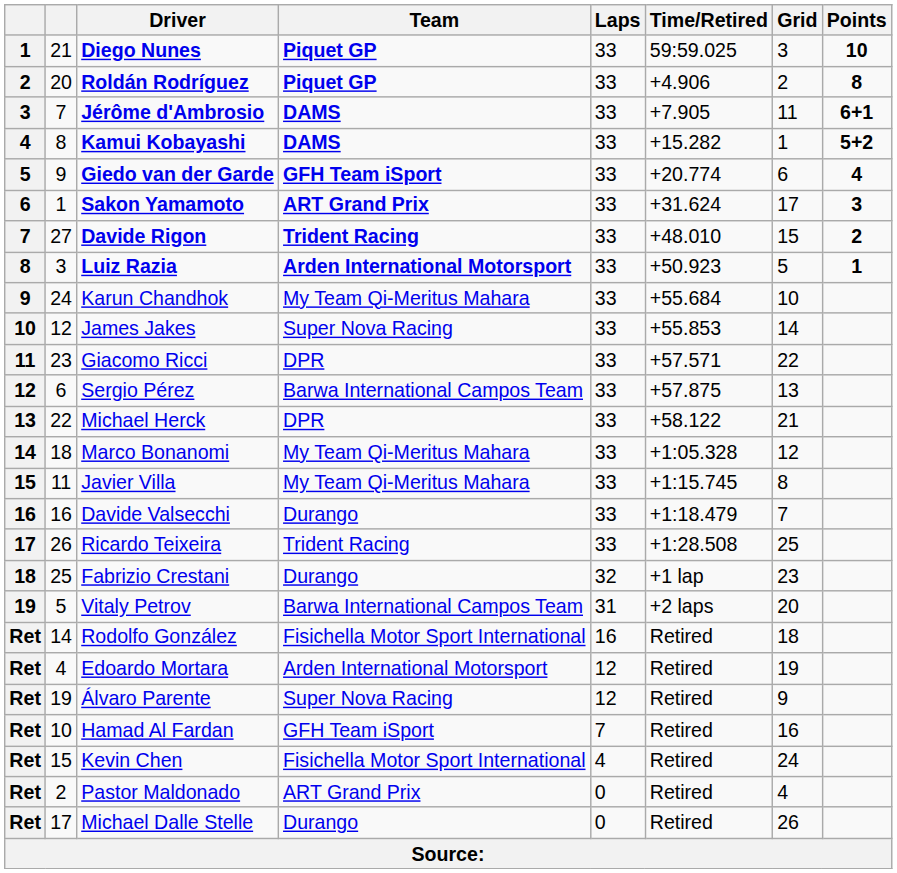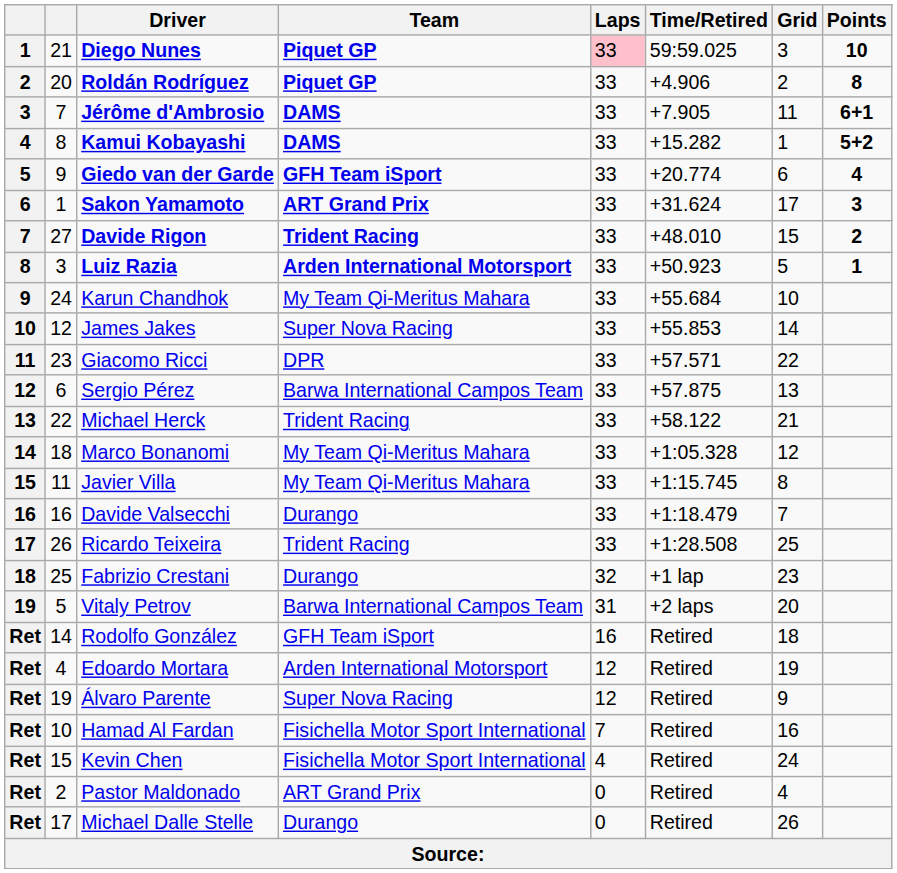 <table class="wikitable" style="font-size: 85%">
 <tr>
 <th></th>
 <th></th>
 <th>Driver</th>
 <th>Team</th>
 <th>Laps</th>
 <th>Time/Retired</th>
 <th>Grid</th>
 <th>Points</th>
 </tr>
 <tr>
 <th>1</th>
 <td align="center">21</td>
 <td> <strong><a href='#'>Diego Nunes</a></strong></td>
 <td><strong><a href='#'>Piquet GP</a></strong></td>
-<td>33</td>
+<td style="background: pink;">33</td>
 <td>59:59.025</td>
 <td>3</td>
 <td align="center"><strong>10</strong></td>
 </tr>
 <tr>
 <th>2</th>
 <td align="center">20</td>
 <td> <strong><a href='#'>Roldán Rodríguez</a></strong></td>
 <td><strong><a href='#'>Piquet GP</a></strong></td>
 <td>33</td>
 <td>+4.906</td>
 <td>2</td>
 <td align="center"><strong>8</strong></td>
 </tr>
 <tr>
 <th>3</th>
 <td align="center">7</td>
 <td> <strong><a href='#'>Jérôme d'Ambrosio</a></strong></td>
 <td><strong><a href='#'>DAMS</a></strong></td>
 <td>33</td>
 <td>+7.905</td>
 <td>11</td>
 <td align="center"><strong>6+1</strong></td>
 </tr>
 <tr>
 <th>4</th>
 <td align="center">8</td>
 <td> <strong><a href='#'>Kamui Kobayashi</a></strong></td>
 <td><strong><a href='#'>DAMS</a></strong></td>
 <td>33</td>
 <td>+15.282</td>
 <td>1</td>
 <td align="center"><strong>5+2</strong></td>
 </tr>
 <tr>
 <th>5</th>
 <td align="center">9</td>
 <td> <strong><a href='#'>Giedo van der Garde</a></strong></td>
 <td><strong><a href='#'>GFH Team iSport</a></strong></td>
 <td>33</td>
 <td>+20.774</td>
 <td>6</td>
 <td align="center"><strong>4</strong></td>
 </tr>
 <tr>
 <th>6</th>
 <td align="center">1</td>
 <td> <strong><a href='#'>Sakon Yamamoto</a></strong></td>
 <td><strong><a href='#'>ART Grand Prix</a></strong></td>
 <td>33</td>
 <td>+31.624</td>
 <td>17</td>
 <td align="center"><strong>3</strong></td>
 </tr>
 <tr>
 <th>7</th>
 <td align="center">27</td>
 <td> <strong><a href='#'>Davide Rigon</a></strong></td>
 <td><strong><a href='#'>Trident Racing</a></strong></td>
 <td>33</td>
 <td>+48.010</td>
 <td>15</td>
 <td align="center"><strong>2</strong></td>
 </tr>
 <tr>
 <th>8</th>
 <td align="center">3</td>
 <td> <strong><a href='#'>Luiz Razia</a></strong></td>
 <td><strong><a href='#'>Arden International Motorsport</a></strong></td>
 <td>33</td>
 <td>+50.923</td>
 <td>5</td>
 <td align="center"><strong>1</strong></td>
 </tr>
 <tr>
 <th>9</th>
 <td align="center">24</td>
 <td> <a href='#'>Karun Chandhok</a></td>
 <td><a href='#'>My Team Qi-Meritus Mahara</a></td>
 <td>33</td>
 <td>+55.684</td>
 <td>10</td>
 <td></td>
 </tr>
 <tr>
 <th>10</th>
 <td align="center">12</td>
 <td> <a href='#'>James Jakes</a></td>
 <td><a href='#'>Super Nova Racing</a></td>
 <td>33</td>
 <td>+55.853</td>
 <td>14</td>
 <td></td>
 </tr>
 <tr>
 <th>11</th>
 <td align="center">23</td>
 <td> <a href='#'>Giacomo Ricci</a></td>
 <td><a href='#'>DPR</a></td>
 <td>33</td>
 <td>+57.571</td>
 <td>22</td>
 <td></td>
 </tr>
 <tr>
 <th>12</th>
 <td align="center">6</td>
 <td> <a href='#'>Sergio Pérez</a></td>
 <td><a href='#'>Barwa International Campos Team</a></td>
 <td>33</td>
 <td>+57.875</td>
 <td>13</td>
 <td></td>
 </tr>
 <tr>
 <th>13</th>
 <td align="center">22</td>
 <td> <a href='#'>Michael Herck</a></td>
-<td><a href='#'>DPR</a></td>
+<td><a href='#'>Trident Racing</a></td>
 <td>33</td>
 <td>+58.122</td>
 <td>21</td>
 <td></td>
 </tr>
 <tr>
 <th>14</th>
 <td align="center">18</td>
 <td> <a href='#'>Marco Bonanomi</a></td>
 <td><a href='#'>My Team Qi-Meritus Mahara</a></td>
 <td>33</td>
 <td>+1:05.328</td>
 <td>12</td>
 <td></td>
 </tr>
 <tr>
 <th>15</th>
 <td align="center">11</td>
 <td> <a href='#'>Javier Villa</a></td>
 <td><a href='#'>My Team Qi-Meritus Mahara</a></td>
 <td>33</td>
 <td>+1:15.745</td>
 <td>8</td>
 <td></td>
 </tr>
 <tr>
 <th>16</th>
 <td align="center">16</td>
 <td> <a href='#'>Davide Valsecchi</a></td>
 <td><a href='#'>Durango</a></td>
 <td>33</td>
 <td>+1:18.479</td>
 <td>7</td>
 <td></td>
 </tr>
 <tr>
 <th>17</th>
 <td align="center">26</td>
 <td> <a href='#'>Ricardo Teixeira</a></td>
 <td><a href='#'>Trident Racing</a></td>
 <td>33</td>
 <td>+1:28.508</td>
 <td>25</td>
 <td></td>
 </tr>
 <tr>
 <th>18</th>
 <td align="center">25</td>
 <td> <a href='#'>Fabrizio Crestani</a></td>
 <td><a href='#'>Durango</a></td>
 <td>32</td>
 <td>+1 lap</td>
 <td>23</td>
 <td></td>
 </tr>
 <tr>
 <th>19</th>
 <td align="center">5</td>
 <td> <a href='#'>Vitaly Petrov</a></td>
 <td><a href='#'>Barwa International Campos Team</a></td>
 <td>31</td>
 <td>+2 laps</td>
 <td>20</td>
 <td></td>
 </tr>
 <tr>
 <th>Ret</th>
 <td align="center">14</td>
 <td> <a href='#'>Rodolfo González</a></td>
-<td><a href='#'>Fisichella Motor Sport International</a></td>
+<td><a href='#'>GFH Team iSport</a></td>
 <td>16</td>
 <td>Retired</td>
 <td>18</td>
 <td></td>
 </tr>
 <tr>
 <th>Ret</th>
 <td align="center">4</td>
 <td> <a href='#'>Edoardo Mortara</a></td>
 <td><a href='#'>Arden International Motorsport</a></td>
 <td>12</td>
 <td>Retired</td>
 <td>19</td>
 <td></td>
 </tr>
 <tr>
 <th>Ret</th>
 <td align="center">19</td>
 <td> <a href='#'>Álvaro Parente</a></td>
 <td><a href='#'>Super Nova Racing</a></td>
 <td>12</td>
 <td>Retired</td>
 <td>9</td>
 <td></td>
 </tr>
 <tr>
 <th>Ret</th>
 <td align="center">10</td>
 <td> <a href='#'>Hamad Al Fardan</a></td>
-<td><a href='#'>GFH Team iSport</a></td>
+<td><a href='#'>Fisichella Motor Sport International</a></td>
 <td>7</td>
 <td>Retired</td>
 <td>16</td>
 <td></td>
 </tr>
 <tr>
 <th>Ret</th>
 <td align="center">15</td>
 <td> <a href='#'>Kevin Chen</a></td>
 <td><a href='#'>Fisichella Motor Sport International</a></td>
 <td>4</td>
 <td>Retired</td>
 <td>24</td>
 <td></td>
 </tr>
 <tr>
 <th>Ret</th>
 <td align="center">2</td>
 <td> <a href='#'>Pastor Maldonado</a></td>
 <td><a href='#'>ART Grand Prix</a></td>
 <td>0</td>
 <td>Retired</td>
 <td>4</td>
 <td></td>
 </tr>
 <tr>
 <th>Ret</th>
 <td align="center">17</td>
 <td> <a href='#'>Michael Dalle Stelle</a></td>
 <td><a href='#'>Durango</a></td>
 <td>0</td>
 <td>Retired</td>
 <td>26</td>
 <td></td>
 </tr>
 <tr>
 <th colspan="8">Source:</th>
 </tr>
 </table>
